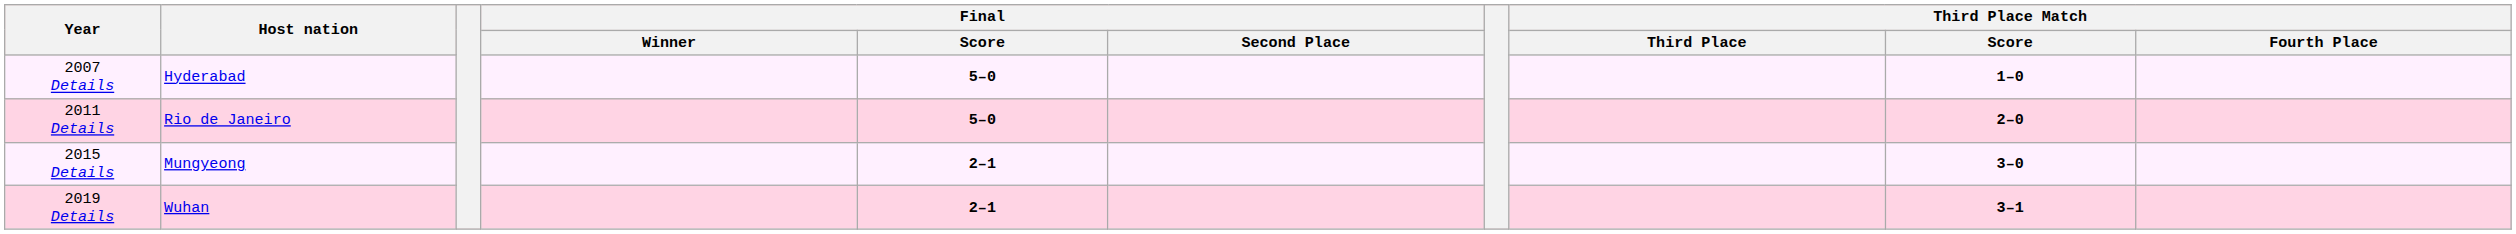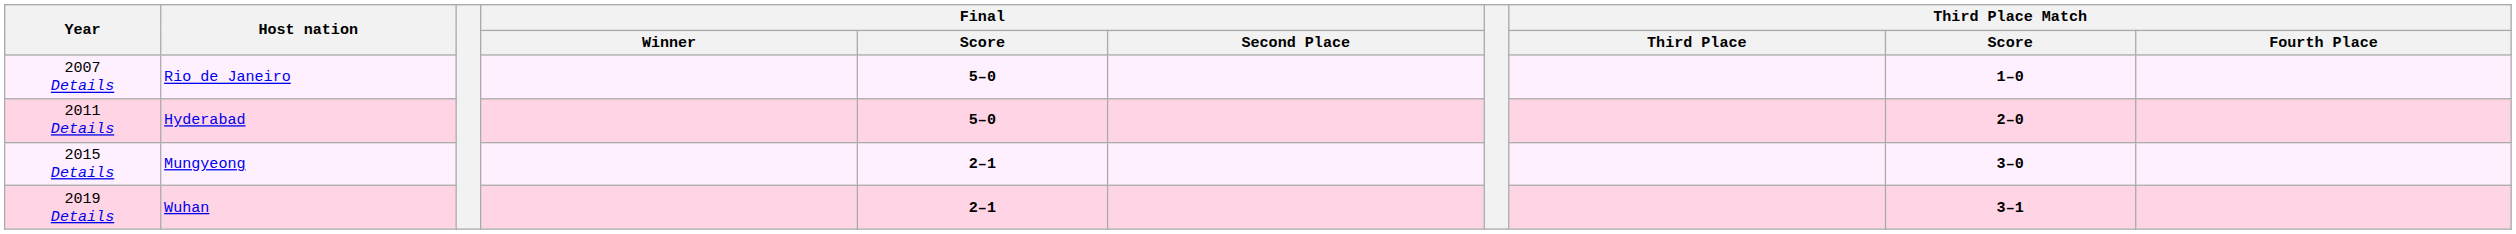 <table class="wikitable" style="font-size: 90%; text-align: center; width: 98%;">
 <tr bgcolor="#EFC1C4">
 <th rowspan="2">Year</th>
 <th rowspan="2">Host nation</th>
 <th width=1% rowspan=6 bgcolor=ffffff></th>
 <th colspan="3">Final</th>
 <th width=1% rowspan=6 bgcolor=ffffff></th>
 <th colspan="3">Third Place Match</th>
 </tr>
 <tr bgcolor="#EFEFEF">
 <th width="15%">Winner</th>
 <th width="10%">Score</th>
 <th width="15%">Second Place</th>
 <th width="15%">Third Place</th>
 <th width="10%">Score</th>
 <th width="15%">Fourth Place</th>
 </tr>
 <tr align="center" bgcolor="#fff0ff">
 <td>2007<br><em><a href='#'>Details</a></em></td>
-<td align=left> <a href='#'>Hyderabad</a></td>
+<td align=left> <a href='#'>Rio de Janeiro</a></td>
 <td><strong></strong></td>
 <td><strong>5–0</strong></td>
 <td></td>
 <td></td>
 <td><strong>1–0</strong></td>
 <td></td>
 </tr>
 <tr align="center" bgcolor="#FFD4E4">
 <td>2011<br><em><a href='#'>Details</a></em></td>
-<td align=left> <a href='#'>Rio de Janeiro</a></td>
+<td align=left> <a href='#'>Hyderabad</a></td>
 <td><strong></strong></td>
 <td><strong>5–0</strong></td>
 <td></td>
 <td></td>
 <td><strong>2–0</strong></td>
 <td></td>
 </tr>
 <tr align="center" bgcolor="#fff0ff">
 <td>2015<br><em><a href='#'>Details</a></em></td>
 <td align=left> <a href='#'>Mungyeong</a></td>
 <td><strong></strong></td>
 <td><strong>2–1</strong> </td>
 <td></td>
 <td></td>
 <td><strong>3–0</strong></td>
 <td></td>
 </tr>
 <tr align="center" bgcolor="#FFD4E4">
 <td>2019<br><em><a href='#'>Details</a></em></td>
 <td align=left> <a href='#'>Wuhan</a></td>
 <td><strong></strong></td>
 <td><strong>2–1</strong></td>
 <td></td>
 <td><strong></strong></td>
 <td><strong>3–1</strong></td>
 <td></td>
 </tr>
 </table>
